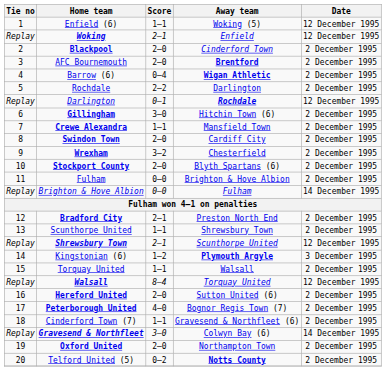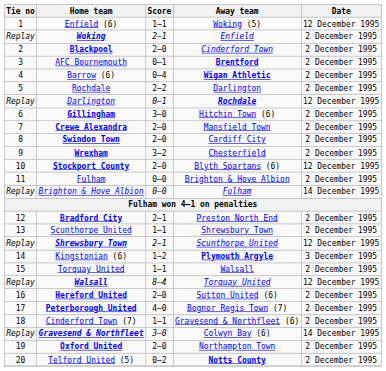 <table class="wikitable" style="text-align: center">
 <tr>
 <th>Tie no</th>
 <th>Home team</th>
 <th>Score</th>
 <th>Away team</th>
 <th>Date</th>
 </tr>
 <tr>
 <td>1</td>
 <td><a href='#'>Enfield</a> (6)</td>
 <td>1–1</td>
 <td><a href='#'>Woking</a> (5)</td>
 <td>12 December 1995</td>
 </tr>
 <tr>
 <td><em>Replay</em></td>
 <td><strong><em><a href='#'>Woking</a></em></strong></td>
 <td><em>2–1</em></td>
 <td><em><a href='#'>Enfield</a></em></td>
-<td>12 December 1995</td>
+<td>2 December 1995</td>
 </tr>
 <tr>
 <td>2</td>
 <td><strong><a href='#'>Blackpool</a></strong></td>
 <td>2–0</td>
 <td><em><a href='#'>Cinderford Town</a></em></td>
 <td>2 December 1995</td>
 </tr>
 <tr>
 <td>3</td>
 <td><a href='#'>AFC Bournemouth</a></td>
-<td>2–0</td>
+<td>0–1</td>
 <td><strong><a href='#'>Brentford</a></strong></td>
 <td>2 December 1995</td>
 </tr>
 <tr>
 <td>4</td>
 <td><a href='#'>Barrow</a> (6)</td>
 <td>0–4</td>
 <td><strong><a href='#'>Wigan Athletic</a></strong></td>
 <td>2 December 1995</td>
 </tr>
 <tr>
 <td>5</td>
 <td><a href='#'>Rochdale</a></td>
 <td>2–2</td>
 <td><a href='#'>Darlington</a></td>
 <td>2 December 1995</td>
 </tr>
 <tr>
 <td><em>Replay</em></td>
 <td><em><a href='#'>Darlington</a></em></td>
 <td><em>0–1</em></td>
 <td><strong><em><a href='#'>Rochdale</a></em></strong></td>
 <td>12 December 1995</td>
 </tr>
 <tr>
 <td>6</td>
 <td><strong><a href='#'>Gillingham</a></strong></td>
 <td>3–0</td>
 <td><a href='#'>Hitchin Town</a> (6)</td>
 <td>2 December 1995</td>
 </tr>
 <tr>
 <td>7</td>
 <td><strong><a href='#'>Crewe Alexandra</a></strong></td>
-<td>1–1</td>
+<td>2–0</td>
 <td><a href='#'>Mansfield Town</a></td>
 <td>2 December 1995</td>
 </tr>
 <tr>
 <td>8</td>
 <td><strong><a href='#'>Swindon Town</a></strong></td>
 <td>2–0</td>
 <td><a href='#'>Cardiff City</a></td>
 <td>2 December 1995</td>
 </tr>
 <tr>
 <td>9</td>
 <td><strong><a href='#'>Wrexham</a></strong></td>
 <td>3–2</td>
 <td><a href='#'>Chesterfield</a></td>
 <td>2 December 1995</td>
 </tr>
 <tr>
 <td>10</td>
 <td><strong><a href='#'>Stockport County</a></strong></td>
 <td>2–0</td>
 <td><a href='#'>Blyth Spartans</a> (6)</td>
-<td>2 December 1995</td>
+<td>12 December 1995</td>
 </tr>
 <tr>
 <td>11</td>
 <td><a href='#'>Fulham</a></td>
 <td>0–0</td>
 <td><a href='#'>Brighton & Hove Albion</a></td>
 <td>2 December 1995</td>
 </tr>
 <tr>
 <td><em>Replay</em></td>
 <td><em><a href='#'>Brighton & Hove Albion</a></em></td>
 <td><em>0–0</em></td>
 <td><em><a href='#'>Fulham</a></em></td>
 <td>14 December 1995</td>
 </tr>
 <tr>
 <th colspan=5>Fulham won 4–1 on penalties</th>
 </tr>
 <tr>
 <td>12</td>
 <td><strong><a href='#'>Bradford City</a></strong></td>
 <td>2–1</td>
 <td><a href='#'>Preston North End</a></td>
 <td>2 December 1995</td>
 </tr>
 <tr>
 <td>13</td>
 <td><a href='#'>Scunthorpe United</a></td>
 <td>1–1</td>
 <td><a href='#'>Shrewsbury Town</a></td>
 <td>2 December 1995</td>
 </tr>
 <tr>
 <td><em>Replay</em></td>
 <td><strong><em><a href='#'>Shrewsbury Town</a></em></strong></td>
 <td><em>2–1</em></td>
 <td><em><a href='#'>Scunthorpe United</a></em></td>
 <td>12 December 1995</td>
 </tr>
 <tr>
 <td>14</td>
 <td><a href='#'>Kingstonian</a> (6)</td>
 <td>1–2</td>
 <td><strong><a href='#'>Plymouth Argyle</a></strong></td>
 <td>3 December 1995</td>
 </tr>
 <tr>
 <td>15</td>
 <td><a href='#'>Torquay United</a></td>
 <td>1–1</td>
 <td><a href='#'>Walsall</a></td>
 <td>2 December 1995</td>
 </tr>
 <tr>
 <td><em>Replay</em></td>
 <td><strong><em><a href='#'>Walsall</a></em></strong></td>
 <td><em>8–4</em></td>
 <td><em><a href='#'>Torquay United</a></em></td>
 <td>12 December 1995</td>
 </tr>
 <tr>
 <td>16</td>
 <td><strong><a href='#'>Hereford United</a></strong></td>
 <td>2–0</td>
 <td><a href='#'>Sutton United</a> (6)</td>
 <td>2 December 1995</td>
 </tr>
 <tr>
 <td>17</td>
 <td><strong><a href='#'>Peterborough United</a></strong></td>
 <td>4–0</td>
 <td><a href='#'>Bognor Regis Town</a> (7)</td>
 <td>2 December 1995</td>
 </tr>
 <tr>
 <td>18</td>
 <td><a href='#'>Cinderford Town</a> (7)</td>
 <td>1–1</td>
 <td><a href='#'>Gravesend & Northfleet</a> (6)</td>
 <td>2 December 1995</td>
 </tr>
 <tr>
 <td><em>Replay</em></td>
 <td><strong><em><a href='#'>Gravesend & Northfleet</a></em></strong></td>
 <td><em>3–0</em></td>
 <td><a href='#'>Colwyn Bay</a> (6)</td>
 <td>14 December 1995</td>
 </tr>
 <tr>
 <td>19</td>
 <td><strong><a href='#'>Oxford United</a></strong></td>
 <td>2–0</td>
 <td><a href='#'>Northampton Town</a></td>
 <td>2 December 1995</td>
 </tr>
 <tr>
 <td>20</td>
 <td><a href='#'>Telford United</a> (5)</td>
 <td>0–2</td>
 <td><strong><a href='#'>Notts County</a></strong></td>
 <td>2 December 1995</td>
 </tr>
 <tr>
 </tr>
 </table>
